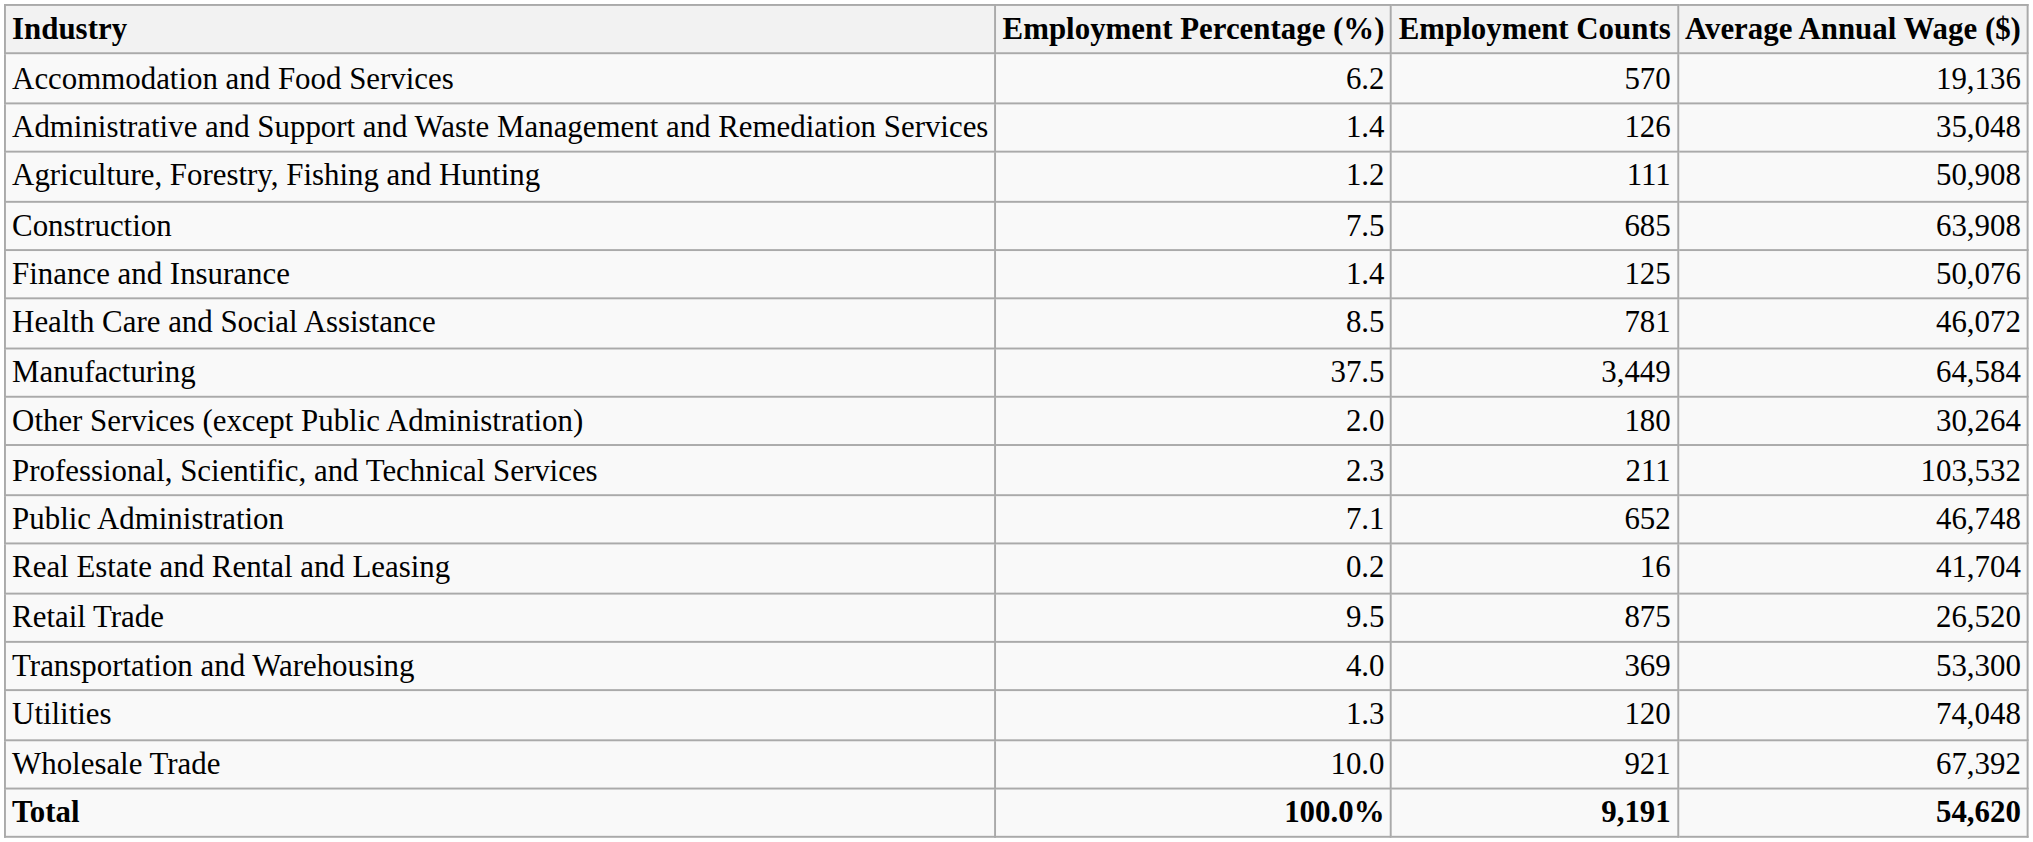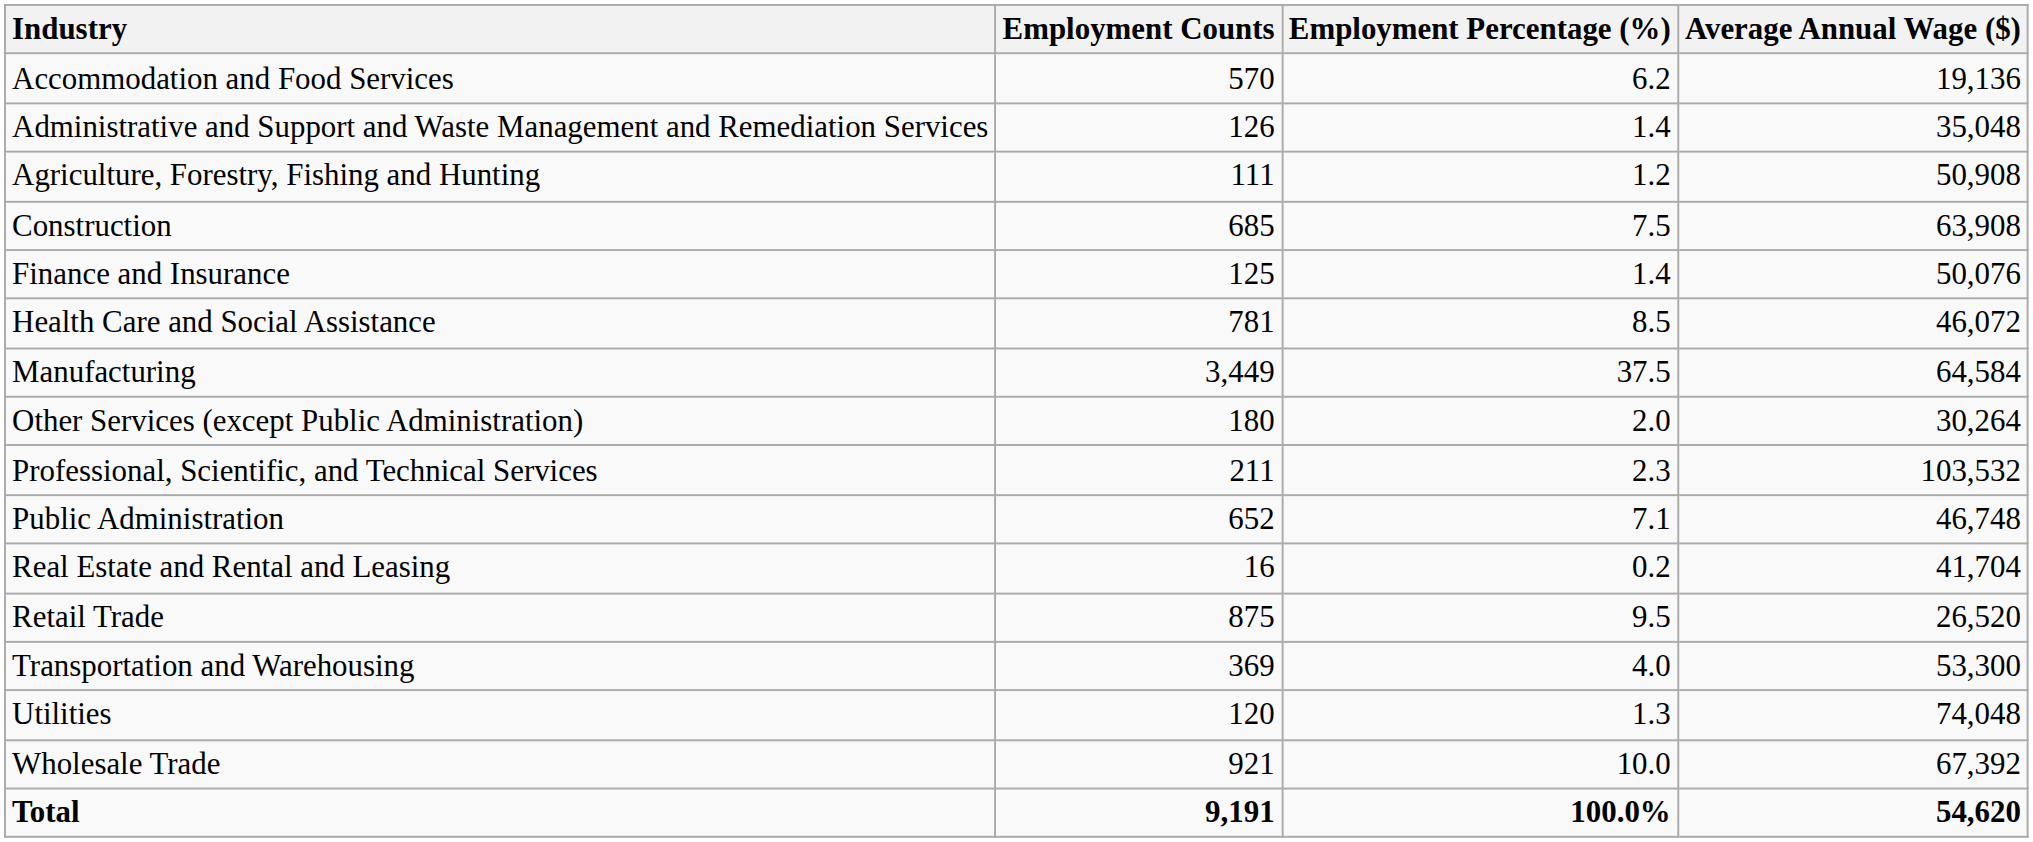 <table class="wikitable sortable">
 <tr>
 <th style="text-align:left;">Industry</th>
+<th style="text-align:right;">Employment Counts</th>
 <th style="text-align:right;">Employment Percentage (%)</th>
-<th style="text-align:right;">Employment Counts</th>
 <th style="text-align:right;">Average Annual Wage ($)</th>
 </tr>
 <tr>
 <td style="text-align:left;">Accommodation and Food Services</td>
+<td style="text-align:right;">570</td>
 <td style="text-align:right;">6.2</td>
-<td style="text-align:right;">570</td>
 <td style="text-align:right;">19,136</td>
 </tr>
 <tr>
 <td style="text-align:left;">Administrative and Support and Waste Management and Remediation Services</td>
+<td style="text-align:right;">126</td>
 <td style="text-align:right;">1.4</td>
-<td style="text-align:right;">126</td>
 <td style="text-align:right;">35,048</td>
 </tr>
 <tr>
 <td style="text-align:left;">Agriculture, Forestry, Fishing and Hunting</td>
+<td style="text-align:right;">111</td>
 <td style="text-align:right;">1.2</td>
-<td style="text-align:right;">111</td>
 <td style="text-align:right;">50,908</td>
 </tr>
 <tr>
 <td style="text-align:left;">Construction</td>
+<td style="text-align:right;">685</td>
 <td style="text-align:right;">7.5</td>
-<td style="text-align:right;">685</td>
 <td style="text-align:right;">63,908</td>
 </tr>
 <tr>
 <td style="text-align:left;">Finance and Insurance</td>
+<td style="text-align:right;">125</td>
 <td style="text-align:right;">1.4</td>
-<td style="text-align:right;">125</td>
 <td style="text-align:right;">50,076</td>
 </tr>
 <tr>
 <td style="text-align:left;">Health Care and Social Assistance</td>
+<td style="text-align:right;">781</td>
 <td style="text-align:right;">8.5</td>
-<td style="text-align:right;">781</td>
 <td style="text-align:right;">46,072</td>
 </tr>
 <tr>
 <td style="text-align:left;">Manufacturing</td>
+<td style="text-align:right;">3,449</td>
 <td style="text-align:right;">37.5</td>
-<td style="text-align:right;">3,449</td>
 <td style="text-align:right;">64,584</td>
 </tr>
 <tr>
 <td style="text-align:left;">Other Services (except Public Administration)</td>
+<td style="text-align:right;">180</td>
 <td style="text-align:right;">2.0</td>
-<td style="text-align:right;">180</td>
 <td style="text-align:right;">30,264</td>
 </tr>
 <tr>
 <td style="text-align:left;">Professional, Scientific, and Technical Services</td>
+<td style="text-align:right;">211</td>
 <td style="text-align:right;">2.3</td>
-<td style="text-align:right;">211</td>
 <td style="text-align:right;">103,532</td>
 </tr>
 <tr>
 <td style="text-align:left;">Public Administration</td>
+<td style="text-align:right;">652</td>
 <td style="text-align:right;">7.1</td>
-<td style="text-align:right;">652</td>
 <td style="text-align:right;">46,748</td>
 </tr>
 <tr>
 <td style="text-align:left;">Real Estate and Rental and Leasing</td>
+<td style="text-align:right;">16</td>
 <td style="text-align:right;">0.2</td>
-<td style="text-align:right;">16</td>
 <td style="text-align:right;">41,704</td>
 </tr>
 <tr>
 <td style="text-align:left;">Retail Trade</td>
+<td style="text-align:right;">875</td>
 <td style="text-align:right;">9.5</td>
-<td style="text-align:right;">875</td>
 <td style="text-align:right;">26,520</td>
 </tr>
 <tr>
 <td style="text-align:left;">Transportation and Warehousing</td>
+<td style="text-align:right;">369</td>
 <td style="text-align:right;">4.0</td>
-<td style="text-align:right;">369</td>
 <td style="text-align:right;">53,300</td>
 </tr>
 <tr>
 <td style="text-align:left;">Utilities</td>
+<td style="text-align:right;">120</td>
 <td style="text-align:right;">1.3</td>
-<td style="text-align:right;">120</td>
 <td style="text-align:right;">74,048</td>
 </tr>
 <tr>
 <td style="text-align:left;">Wholesale Trade</td>
+<td style="text-align:right;">921</td>
 <td style="text-align:right;">10.0</td>
-<td style="text-align:right;">921</td>
 <td style="text-align:right;">67,392</td>
 </tr>
 <tr>
 <td style="text-align:left; font-weight:bold;"><strong>Total</strong></td>
+<td style="text-align:right; font-weight:bold;"><strong>9,191</strong></td>
 <td style="text-align:right; font-weight:bold;"><strong>100.0%</strong></td>
-<td style="text-align:right; font-weight:bold;"><strong>9,191</strong></td>
 <td style="text-align:right; font-weight:bold;"><strong>54,620</strong></td>
 </tr>
 </table>
